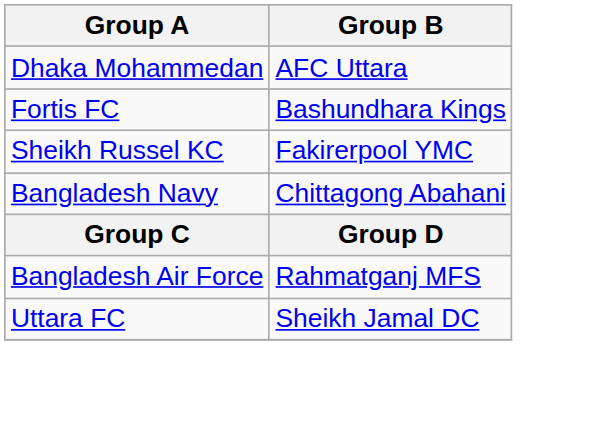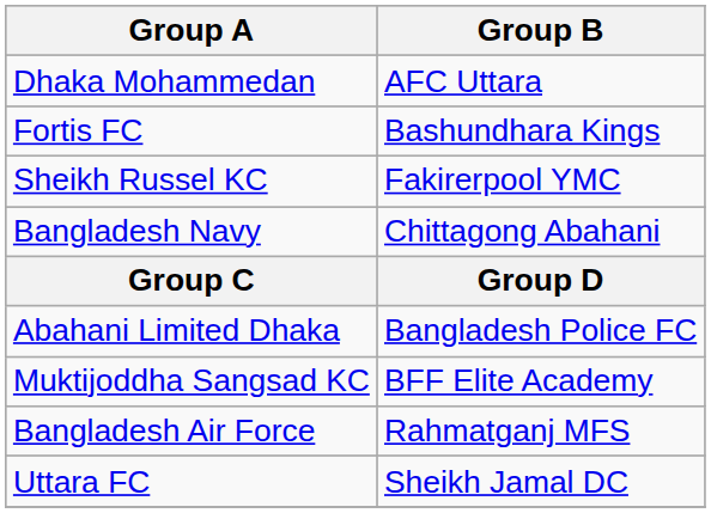 <table class="wikitable">
 <tr>
 <th align=centre>Group A</th>
 <th align=centre>Group B</th>
 </tr>
 <tr>
 <td><a href='#'>Dhaka Mohammedan</a></td>
 <td><a href='#'>AFC Uttara</a></td>
 </tr>
 <tr>
 <td><a href='#'>Fortis FC</a></td>
 <td><a href='#'>Bashundhara Kings</a></td>
 </tr>
 <tr>
 <td><a href='#'>Sheikh Russel KC</a></td>
 <td><a href='#'>Fakirerpool YMC</a></td>
 </tr>
 <tr>
 <td><a href='#'>Bangladesh Navy</a></td>
 <td><a href='#'>Chittagong Abahani</a></td>
 </tr>
 <tr>
 <th align=centre>Group C</th>
 <th align=centre>Group D</th>
 </tr>
 <tr>
+<td><a href='#'>Abahani Limited Dhaka</a></td>
+<td><a href='#'>Bangladesh Police FC</a></td>
+</tr>
+<tr>
+<td><a href='#'>Muktijoddha Sangsad KC</a></td>
+<td><a href='#'>BFF Elite Academy</a></td>
+</tr>
+<tr>
 <td><a href='#'>Bangladesh Air Force</a></td>
 <td><a href='#'>Rahmatganj MFS</a></td>
 </tr>
 <tr>
 <td><a href='#'>Uttara FC</a></td>
 <td><a href='#'>Sheikh Jamal DC</a></td>
 </tr>
 <tr>
 </tr>
 </table>
